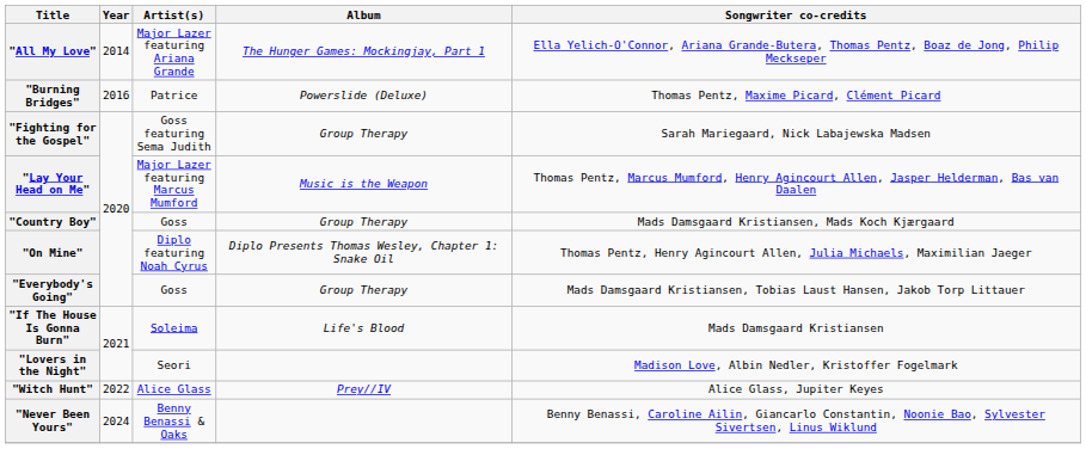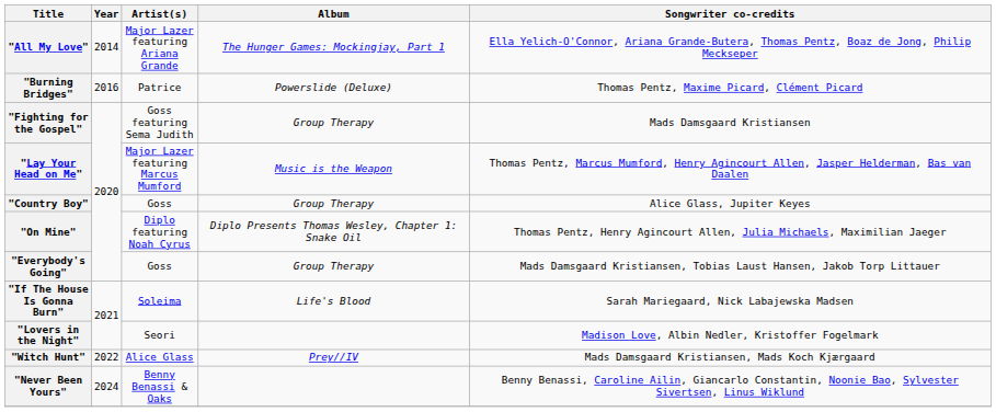 <table class="wikitable plainrowheaders" style="text-align:center;">
 <tr>
 <th scope="col" style="width:8em;">Title</th>
 <th scope="col">Year</th>
 <th scope="col" style="width:7em;">Artist(s)</th>
 <th scope="col">Album</th>
 <th scope="col">Songwriter co-credits</th>
 </tr>
 <tr>
 <th scope="row">"<a href='#'>All My Love</a>"</th>
 <td>2014</td>
 <td><a href='#'>Major Lazer</a> featuring <a href='#'>Ariana Grande</a></td>
 <td><em><a href='#'>The Hunger Games: Mockingjay, Part 1</a></em></td>
 <td><a href='#'>Ella Yelich-O'Connor</a>, <a href='#'>Ariana Grande-Butera</a>, <a href='#'>Thomas Pentz</a>, <a href='#'>Boaz de Jong</a>, <a href='#'>Philip Meckseper</a></td>
 </tr>
 <tr>
 <th scope="row">"Burning Bridges"</th>
 <td>2016</td>
 <td>Patrice</td>
 <td><em>Powerslide (Deluxe)</em></td>
 <td>Thomas Pentz, <a href='#'>Maxime Picard</a>, <a href='#'>Clément Picard</a></td>
 </tr>
 <tr>
 <th scope="row">"Fighting for the Gospel"</th>
 <td rowspan="5">2020</td>
 <td>Goss featuring Sema Judith</td>
 <td><em>Group Therapy</em></td>
-<td>Sarah Mariegaard, Nick Labajewska Madsen</td>
+<td>Mads Damsgaard Kristiansen</td>
 </tr>
 <tr>
 <th scope="row">"<a href='#'>Lay Your Head on Me</a>"</th>
 <td><a href='#'>Major Lazer</a> featuring <a href='#'>Marcus Mumford</a></td>
 <td><em><a href='#'>Music is the Weapon</a></em></td>
 <td>Thomas Pentz, <a href='#'>Marcus Mumford</a>, <a href='#'>Henry Agincourt Allen</a>, <a href='#'>Jasper Helderman</a>, <a href='#'>Bas van Daalen</a></td>
 </tr>
 <tr>
 <th scope="row">"Country Boy"</th>
 <td>Goss</td>
 <td><em>Group Therapy</em></td>
-<td>Mads Damsgaard Kristiansen, Mads Koch Kjærgaard</td>
+<td>Alice Glass, Jupiter Keyes</td>
 </tr>
 <tr>
 <th scope="row">"On Mine"</th>
 <td><a href='#'>Diplo</a> featuring <a href='#'>Noah Cyrus</a></td>
 <td><em>Diplo Presents Thomas Wesley, Chapter 1: Snake Oil</em></td>
 <td>Thomas Pentz, Henry Agincourt Allen, <a href='#'>Julia Michaels</a>, Maximilian Jaeger</td>
 </tr>
 <tr>
 <th scope="row">"Everybody's Going"</th>
 <td>Goss</td>
 <td><em>Group Therapy</em></td>
 <td>Mads Damsgaard Kristiansen, Tobias Laust Hansen, Jakob Torp Littauer</td>
 </tr>
 <tr>
 <th scope="row">"If The House Is Gonna Burn"</th>
 <td rowspan="2">2021</td>
 <td><a href='#'>Soleima</a></td>
 <td><em>Life's Blood</em></td>
-<td>Mads Damsgaard Kristiansen</td>
+<td>Sarah Mariegaard, Nick Labajewska Madsen</td>
 </tr>
 <tr>
 <th scope="row">"Lovers in the Night"</th>
 <td>Seori</td>
 <td></td>
 <td><a href='#'>Madison Love</a>, Albin Nedler, Kristoffer Fogelmark</td>
 </tr>
 <tr>
 <th scope="row">"Witch Hunt"</th>
 <td>2022</td>
 <td><a href='#'>Alice Glass</a></td>
 <td><em><a href='#'>Prey//IV</a></em></td>
-<td>Alice Glass, Jupiter Keyes</td>
+<td>Mads Damsgaard Kristiansen, Mads Koch Kjærgaard</td>
 </tr>
 <tr>
 <th scope="row">"Never Been Yours"</th>
 <td>2024</td>
 <td><a href='#'>Benny Benassi</a> & <a href='#'>Oaks</a></td>
 <td></td>
 <td>Benny Benassi, <a href='#'>Caroline Ailin</a>, Giancarlo Constantin, <a href='#'>Noonie Bao</a>, <a href='#'>Sylvester Sivertsen</a>, <a href='#'>Linus Wiklund</a></td>
 </tr>
 <tr>
 </tr>
 </table>
